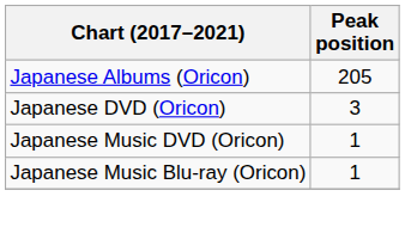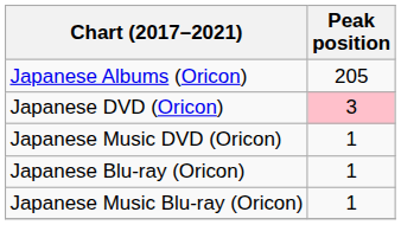 <table class="wikitable sortable plainrowheaders">
 <tr>
 <th align="left">Chart (2017–2021)</th>
 <th align="left">Peak<br>position</th>
 </tr>
 <tr>
 <td align="left"><a href='#'>Japanese Albums</a> (<a href='#'>Oricon</a>)</td>
 <td align="center">205</td>
 </tr>
 <tr>
 <td align="left">Japanese DVD (<a href='#'>Oricon</a>)</td>
-<td align="center">3</td>
+<td align="center" style="background: pink;">3</td>
 </tr>
 <tr>
 <td align="left">Japanese Music DVD (Oricon)</td>
+<td align="center">1</td>
+</tr>
+<tr>
+<td align="left">Japanese Blu-ray (Oricon)</td>
 <td align="center">1</td>
 </tr>
 <tr>
 <td align="left">Japanese Music Blu-ray (Oricon)</td>
 <td align="center">1</td>
 </tr>
 <tr>
 </tr>
 </table>
